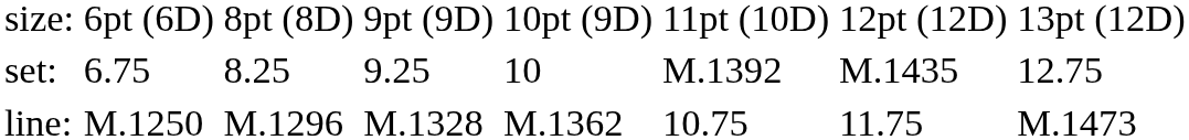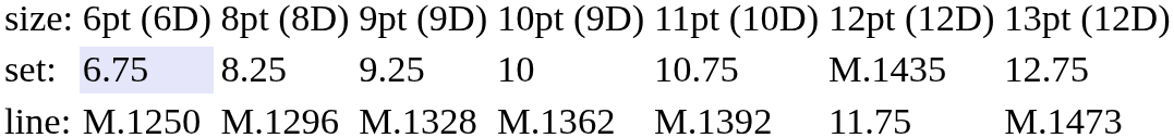 <table style="margin-left:40px;">
 <tr>
 <td>size:</td>
 <td>6pt (6D)</td>
 <td>8pt (8D)</td>
 <td>9pt (9D)</td>
 <td>10pt (9D)</td>
 <td>11pt (10D)</td>
 <td>12pt (12D)</td>
 <td>13pt (12D)</td>
 </tr>
 <tr>
 <td>set:</td>
-<td>6.75</td>
+<td style="background: lavender;">6.75</td>
 <td>8.25</td>
 <td>9.25</td>
 <td>10</td>
-<td>M.1392</td>
+<td>10.75</td>
 <td>M.1435</td>
 <td>12.75</td>
 </tr>
 <tr>
 <td>line:</td>
 <td>M.1250</td>
 <td>M.1296</td>
 <td>M.1328</td>
 <td>M.1362</td>
-<td>10.75</td>
+<td>M.1392</td>
 <td>11.75</td>
 <td>M.1473</td>
 </tr>
 </table>
